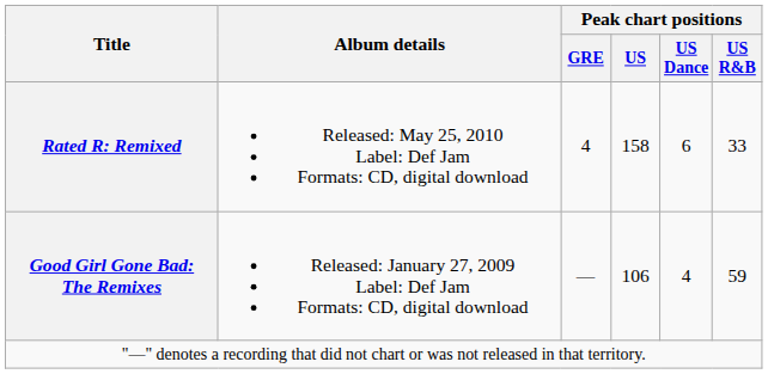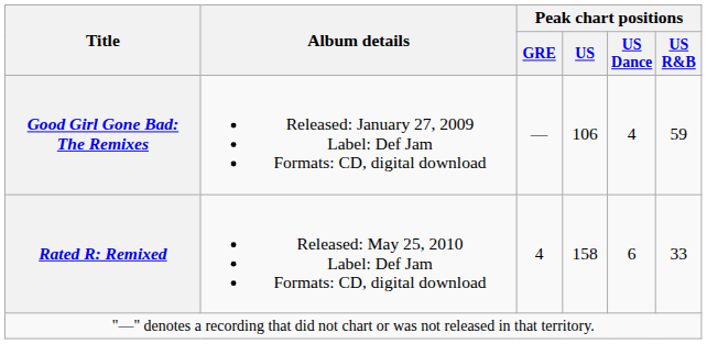 <table class="wikitable plainrowheaders" style="text-align:center;">
 <tr>
 <th scope="col" rowspan="2" style="width:11em;">Title</th>
 <th scope="col" rowspan="2" style="width:18em;">Album details</th>
 <th scope="col" colspan="4">Peak chart positions</th>
 </tr>
 <tr>
 <th scope="col" style="width:2.5em;font-size:90%;"><a href='#'>GRE</a><br></th>
 <th scope="col" style="width:2.5em;font-size:90%;"><a href='#'>US</a><br></th>
 <th scope="col" style="width:2.5em;font-size:90%;"><a href='#'>US<br>Dance</a><br></th>
 <th scope="col" style="width:2.5em;font-size:90%;"><a href='#'>US<br>R&B</a><br></th>
 </tr>
 <tr>
+<th scope="row"><em><a href='#'>Good Girl Gone Bad:<br>The Remixes</a></em></th>
+<td><br><ul><li>Released: January 27, 2009 </li><li>Label: Def Jam</li><li>Formats: CD, digital download</li></ul></td>
+<td>—</td>
+<td>106</td>
+<td>4</td>
+<td>59</td>
+</tr>
+<tr>
 <th scope="row"><em><a href='#'>Rated R: Remixed</a></em></th>
 <td><br><ul><li>Released: May 25, 2010 </li><li>Label: Def Jam</li><li>Formats: CD, digital download</li></ul></td>
 <td>4</td>
 <td>158</td>
 <td>6</td>
 <td>33</td>
 </tr>
 <tr>
-<th scope="row"><em><a href='#'>Good Girl Gone Bad:<br>The Remixes</a></em></th>
-<td><br><ul><li>Released: January 27, 2009 </li><li>Label: Def Jam</li><li>Formats: CD, digital download</li></ul></td>
-<td>—</td>
-<td>106</td>
-<td>4</td>
-<td>59</td>
-</tr>
-<tr>
 <td colspan="6" style="font-size:90%">"—" denotes a recording that did not chart or was not released in that territory.</td>
 </tr>
 </table>
